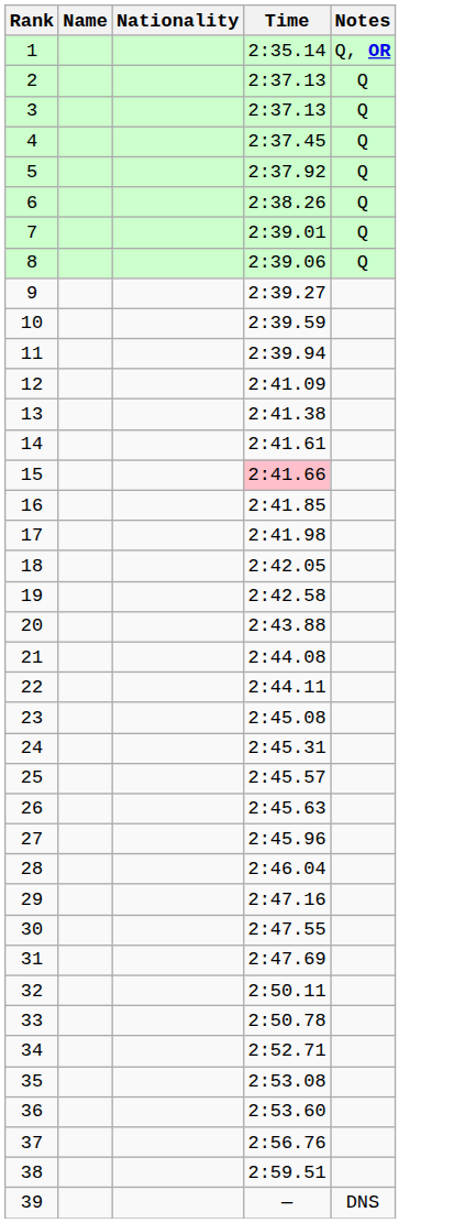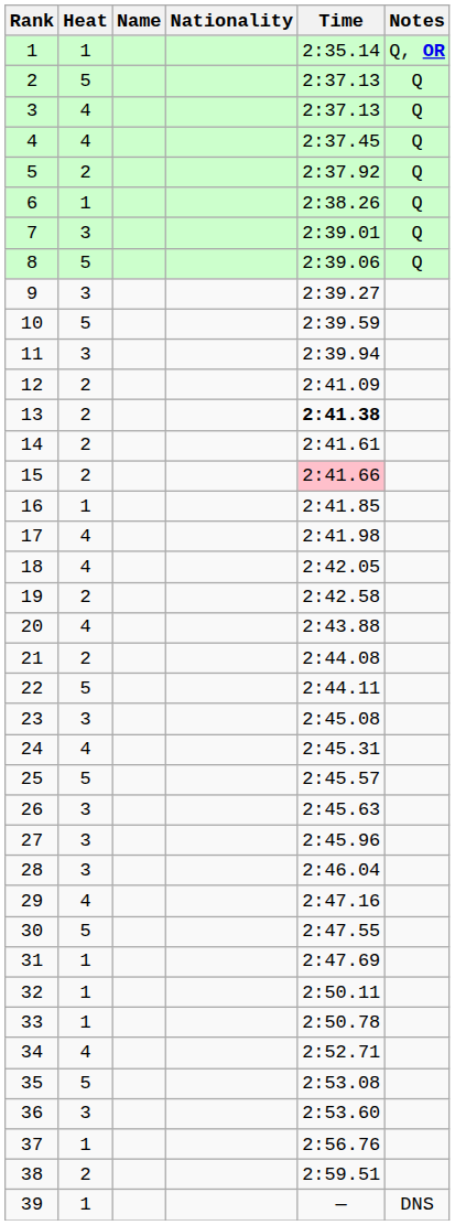 <table class="wikitable sortable" style="text-align:center">
 <tr>
 <th>Rank</th>
+<th>Heat</th>
 <th>Name</th>
 <th>Nationality</th>
 <th>Time</th>
 <th class="unsortable">Notes</th>
 </tr>
 <tr bgcolor="#ccffcc">
+<td>1</td>
 <td>1</td>
 <td align="left"></td>
 <td align="left"></td>
 <td>2:35.14</td>
 <td>Q, <strong><a href='#'>OR</a></strong></td>
 </tr>
 <tr bgcolor="#ccffcc">
 <td>2</td>
+<td>5</td>
 <td align="left"></td>
 <td align="left"></td>
 <td>2:37.13</td>
 <td>Q</td>
 </tr>
 <tr bgcolor="#ccffcc">
 <td>3</td>
+<td>4</td>
 <td align="left"></td>
 <td align="left"></td>
 <td>2:37.13</td>
 <td>Q</td>
 </tr>
 <tr bgcolor="#ccffcc">
+<td>4</td>
 <td>4</td>
 <td align="left"></td>
 <td align="left"></td>
 <td>2:37.45</td>
 <td>Q</td>
 </tr>
 <tr bgcolor="#ccffcc">
 <td>5</td>
+<td>2</td>
 <td align="left"></td>
 <td align="left"></td>
 <td>2:37.92</td>
 <td>Q</td>
 </tr>
 <tr bgcolor="#ccffcc">
 <td>6</td>
+<td>1</td>
 <td align="left"></td>
 <td align="left"></td>
 <td>2:38.26</td>
 <td>Q</td>
 </tr>
 <tr bgcolor="#ccffcc">
 <td>7</td>
+<td>3</td>
 <td align="left"></td>
 <td align="left"></td>
 <td>2:39.01</td>
 <td>Q</td>
 </tr>
 <tr bgcolor="#ccffcc">
 <td>8</td>
+<td>5</td>
 <td align="left"></td>
 <td align="left"></td>
 <td>2:39.06</td>
 <td>Q</td>
 </tr>
 <tr>
 <td>9</td>
+<td>3</td>
 <td align="left"></td>
 <td align="left"></td>
 <td>2:39.27</td>
 <td></td>
 </tr>
 <tr>
 <td>10</td>
+<td>5</td>
 <td align="left"></td>
 <td align="left"></td>
 <td>2:39.59</td>
 <td></td>
 </tr>
 <tr>
 <td>11</td>
+<td>3</td>
 <td align="left"></td>
 <td align="left"></td>
 <td>2:39.94</td>
 <td></td>
 </tr>
 <tr>
 <td>12</td>
+<td>2</td>
 <td align="left"></td>
 <td align="left"></td>
 <td>2:41.09</td>
 <td></td>
 </tr>
 <tr>
 <td>13</td>
+<td>2</td>
 <td align="left"></td>
 <td align="left"></td>
-<td>2:41.38</td>
+<td><strong>2:41.38</strong></td>
 <td></td>
 </tr>
 <tr>
 <td>14</td>
+<td>2</td>
 <td align="left"></td>
 <td align="left"></td>
 <td>2:41.61</td>
 <td></td>
 </tr>
 <tr>
 <td>15</td>
+<td>2</td>
 <td align="left"></td>
 <td align="left"></td>
 <td style="background: pink;">2:41.66</td>
 <td></td>
 </tr>
 <tr>
 <td>16</td>
+<td>1</td>
 <td align="left"></td>
 <td align="left"></td>
 <td>2:41.85</td>
 <td></td>
 </tr>
 <tr>
 <td>17</td>
+<td>4</td>
 <td align="left"></td>
 <td align="left"></td>
 <td>2:41.98</td>
 <td></td>
 </tr>
 <tr>
 <td>18</td>
+<td>4</td>
 <td align="left"></td>
 <td align="left"></td>
 <td>2:42.05</td>
 <td></td>
 </tr>
 <tr>
 <td>19</td>
+<td>2</td>
 <td align="left"></td>
 <td align="left"></td>
 <td>2:42.58</td>
 <td></td>
 </tr>
 <tr>
 <td>20</td>
+<td>4</td>
 <td align="left"></td>
 <td align="left"></td>
 <td>2:43.88</td>
 <td></td>
 </tr>
 <tr>
 <td>21</td>
+<td>2</td>
 <td align="left"></td>
 <td align="left"></td>
 <td>2:44.08</td>
 <td></td>
 </tr>
 <tr>
 <td>22</td>
+<td>5</td>
 <td align="left"></td>
 <td align="left"></td>
 <td>2:44.11</td>
 <td></td>
 </tr>
 <tr>
 <td>23</td>
+<td>3</td>
 <td align="left"></td>
 <td align="left"></td>
 <td>2:45.08</td>
 <td></td>
 </tr>
 <tr>
 <td>24</td>
+<td>4</td>
 <td align="left"></td>
 <td align="left"></td>
 <td>2:45.31</td>
 <td></td>
 </tr>
 <tr>
 <td>25</td>
+<td>5</td>
 <td align="left"></td>
 <td align="left"></td>
 <td>2:45.57</td>
 <td></td>
 </tr>
 <tr>
 <td>26</td>
+<td>3</td>
 <td align="left"></td>
 <td align="left"></td>
 <td>2:45.63</td>
 <td></td>
 </tr>
 <tr>
 <td>27</td>
+<td>3</td>
 <td align="left"></td>
 <td align="left"></td>
 <td>2:45.96</td>
 <td></td>
 </tr>
 <tr>
 <td>28</td>
+<td>3</td>
 <td align="left"></td>
 <td align="left"></td>
 <td>2:46.04</td>
 <td></td>
 </tr>
 <tr>
 <td>29</td>
+<td>4</td>
 <td align="left"></td>
 <td align="left"></td>
 <td>2:47.16</td>
 <td></td>
 </tr>
 <tr>
 <td>30</td>
+<td>5</td>
 <td align="left"></td>
 <td align="left"></td>
 <td>2:47.55</td>
 <td></td>
 </tr>
 <tr>
 <td>31</td>
+<td>1</td>
 <td align="left"></td>
 <td align="left"></td>
 <td>2:47.69</td>
 <td></td>
 </tr>
 <tr>
 <td>32</td>
+<td>1</td>
 <td align="left"></td>
 <td align="left"></td>
 <td>2:50.11</td>
 <td></td>
 </tr>
 <tr>
 <td>33</td>
+<td>1</td>
 <td align="left"></td>
 <td align="left"></td>
 <td>2:50.78</td>
 <td></td>
 </tr>
 <tr>
 <td>34</td>
+<td>4</td>
 <td align="left"></td>
 <td align="left"></td>
 <td>2:52.71</td>
 <td></td>
 </tr>
 <tr>
 <td>35</td>
+<td>5</td>
 <td align="left"></td>
 <td align="left"></td>
 <td>2:53.08</td>
 <td></td>
 </tr>
 <tr>
 <td>36</td>
+<td>3</td>
 <td align="left"></td>
 <td align="left"></td>
 <td>2:53.60</td>
 <td></td>
 </tr>
 <tr>
 <td>37</td>
+<td>1</td>
 <td align="left"></td>
 <td align="left"></td>
 <td>2:56.76</td>
 <td></td>
 </tr>
 <tr>
 <td>38</td>
+<td>2</td>
 <td align="left"></td>
 <td align="left"></td>
 <td>2:59.51</td>
 <td></td>
 </tr>
 <tr>
 <td>39</td>
+<td>1</td>
 <td align="left"></td>
 <td align="left"></td>
 <td>—</td>
 <td>DNS</td>
 </tr>
 </table>
